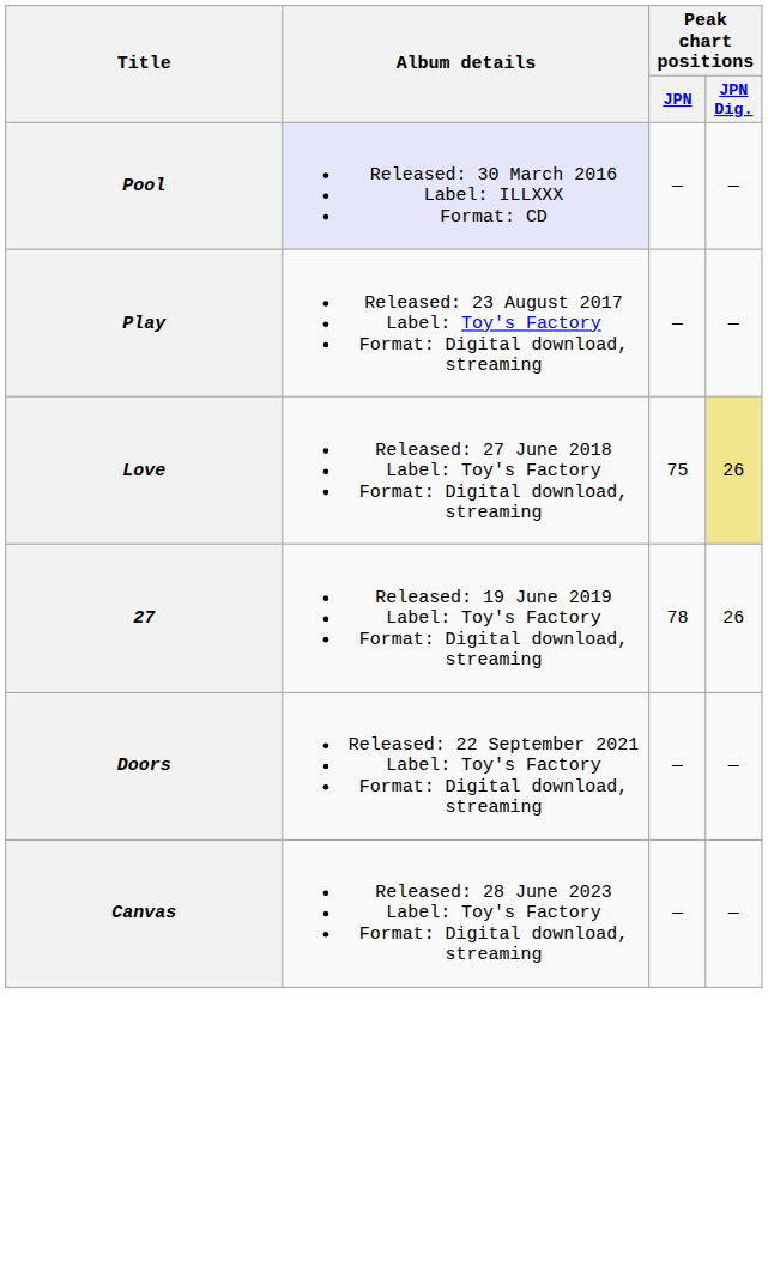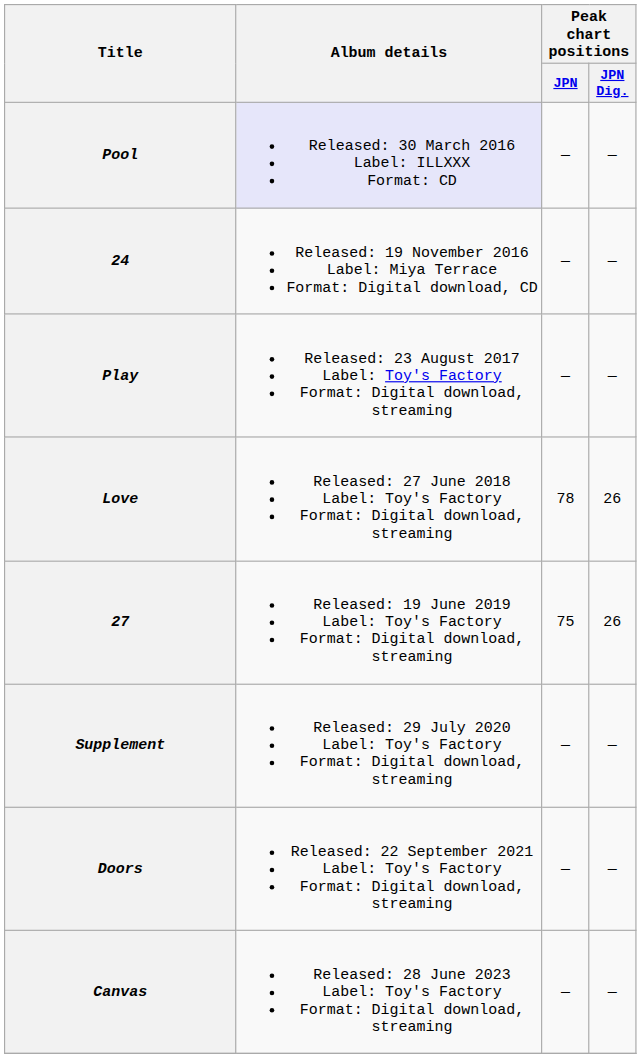 <table class="wikitable plainrowheaders" style="text-align:center;">
 <tr>
 <th scope="col" rowspan="2" style="width:15em;">Title</th>
 <th scope="col" rowspan="2" style="width:20em;">Album details</th>
 <th scope="col" colspan="2" style="width:5em;">Peak chart positions</th>
 </tr>
 <tr>
 <th scope="col" style="width:3em;font-size:90%;"><a href='#'>JPN</a><br></th>
 <th scope="col" style="width:3em;font-size:90%;"><a href='#'>JPN<br>Dig.</a><br></th>
 </tr>
 <tr>
 <th scope="row"><em>Pool</em></th>
 <td style="background: lavender;"><br><ul><li>Released: 30 March 2016</li><li>Label: ILLXXX</li><li>Format: CD</li></ul></td>
 <td>—</td>
 <td>—</td>
 </tr>
 <tr>
+<th scope="row"><em>24</em></th>
+<td><br><ul><li>Released: 19 November 2016</li><li>Label: Miya Terrace</li><li>Format: Digital download, CD</li></ul></td>
+<td>—</td>
+<td>—</td>
+</tr>
+<tr>
 <th scope="row"><em>Play</em></th>
 <td><br><ul><li>Released: 23 August 2017</li><li>Label: <a href='#'>Toy's Factory</a></li><li>Format: Digital download, streaming</li></ul></td>
 <td>—</td>
 <td>—</td>
 </tr>
 <tr>
 <th scope="row"><em>Love</em></th>
 <td><br><ul><li>Released: 27 June 2018</li><li>Label: Toy's Factory</li><li>Format: Digital download, streaming</li></ul></td>
-<td>75</td>
-<td style="background: khaki;">26</td>
+<td>78</td>
+<td>26</td>
 </tr>
 <tr>
 <th scope="row"><em>27</em></th>
 <td><br><ul><li>Released: 19 June 2019</li><li>Label: Toy's Factory</li><li>Format: Digital download, streaming</li></ul></td>
-<td>78</td>
+<td>75</td>
 <td>26</td>
+</tr>
+<tr>
+<th scope="row"><em>Supplement</em></th>
+<td><br><ul><li>Released: 29 July 2020</li><li>Label: Toy's Factory</li><li>Format: Digital download, streaming</li></ul></td>
+<td>—</td>
+<td>—</td>
 </tr>
 <tr>
 <th scope="row"><em>Doors</em></th>
 <td><br><ul><li>Released: 22 September 2021</li><li>Label: Toy's Factory</li><li>Format: Digital download, streaming</li></ul></td>
 <td>—</td>
 <td>—</td>
 </tr>
 <tr>
 <th scope="row"><em>Canvas</em></th>
 <td><br><ul><li>Released: 28 June 2023</li><li>Label: Toy's Factory</li><li>Format: Digital download, streaming</li></ul></td>
 <td>—</td>
 <td>—</td>
 </tr>
 <tr>
 </tr>
 </table>
